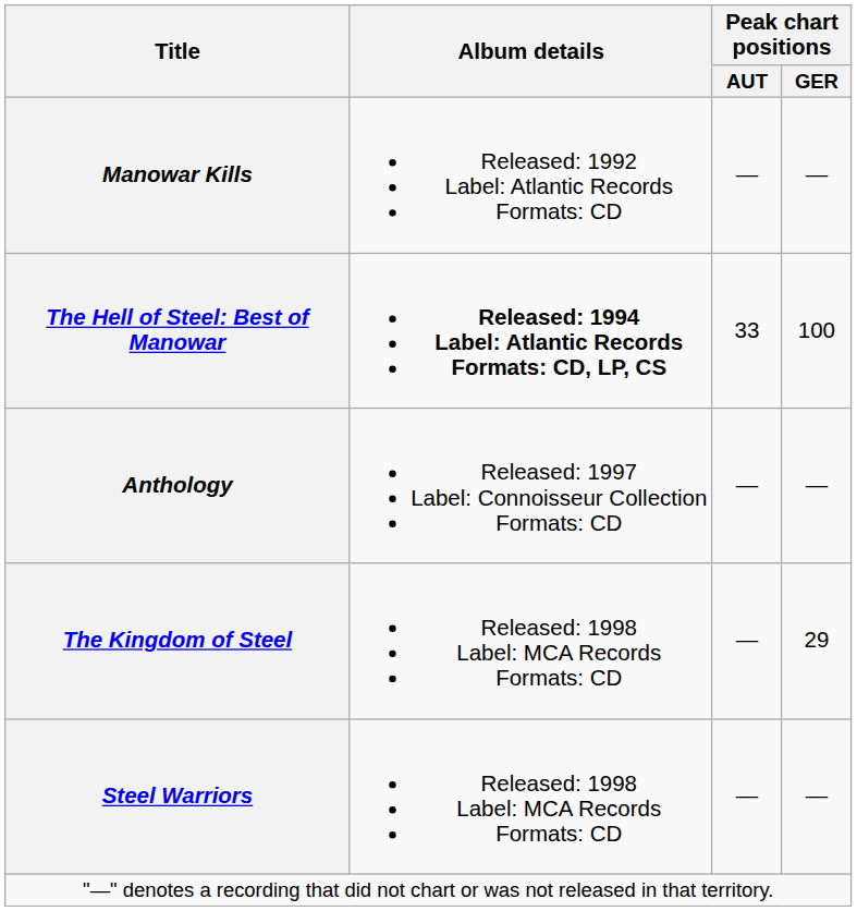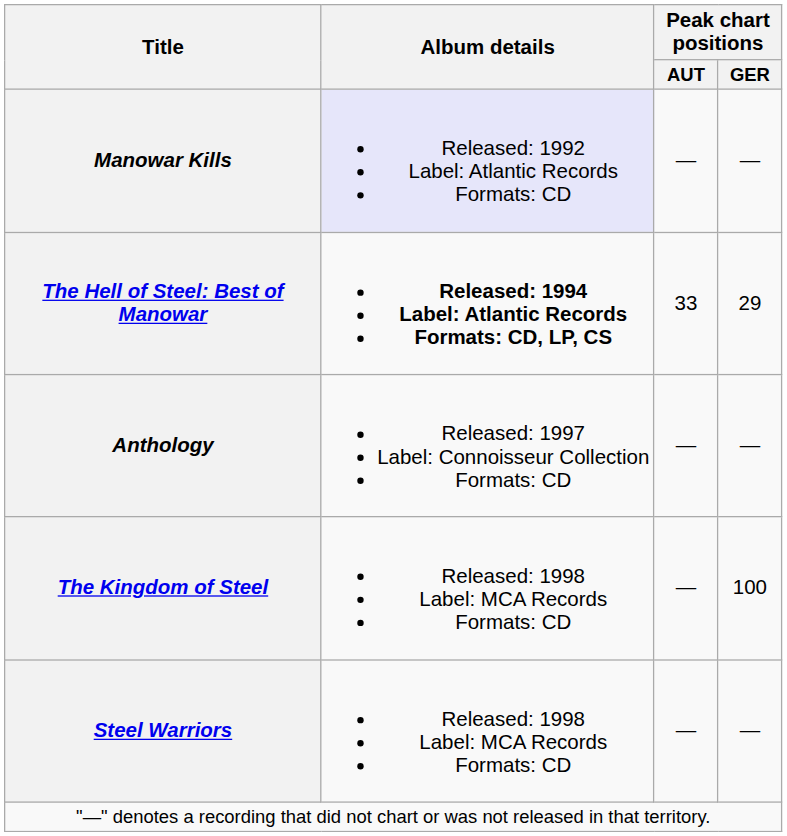 <table class="wikitable plainrowheaders" style="text-align:center;">
 <tr>
 <th scope="col" rowspan="2" style="width:15em;">Title</th>
 <th scope="col" rowspan="2">Album details</th>
 <th scope="col" colspan="2">Peak chart positions</th>
 </tr>
 <tr>
 <th scope="col" style="width:3em;font-size:90%;">AUT<br></th>
 <th scope="col" style="width:3em;font-size:90%;">GER<br></th>
 </tr>
 <tr>
 <th scope="row"><em>Manowar Kills</em></th>
-<td><br><ul><li>Released: 1992</li><li>Label: Atlantic Records</li><li>Formats: CD</li></ul></td>
+<td style="background: lavender;"><br><ul><li>Released: 1992</li><li>Label: Atlantic Records</li><li>Formats: CD</li></ul></td>
 <td>—</td>
 <td>—</td>
 </tr>
 <tr>
 <th scope="row"><em><a href='#'>The Hell of Steel: Best of Manowar</a></em></th>
 <td><strong><br><ul><li>Released: 1994</li><li>Label: Atlantic Records</li><li>Formats: CD, LP, CS</li></ul></strong></td>
 <td>33</td>
-<td>100</td>
+<td>29</td>
 </tr>
 <tr>
 <th scope="row"><em>Anthology</em></th>
 <td><br><ul><li>Released: 1997</li><li>Label: Connoisseur Collection</li><li>Formats: CD</li></ul></td>
 <td>—</td>
 <td>—</td>
 </tr>
 <tr>
 <th scope="row"><em><a href='#'>The Kingdom of Steel</a></em></th>
 <td><br><ul><li>Released: 1998</li><li>Label: MCA Records</li><li>Formats: CD</li></ul></td>
 <td>—</td>
-<td>29</td>
+<td>100</td>
 </tr>
 <tr>
 <th scope="row"><em><a href='#'>Steel Warriors</a></em></th>
 <td><br><ul><li>Released: 1998</li><li>Label: MCA Records</li><li>Formats: CD</li></ul></td>
 <td>—</td>
 <td>—</td>
 </tr>
 <tr>
 <td colspan="25" style="font-size:90%">"—" denotes a recording that did not chart or was not released in that territory.</td>
 </tr>
 </table>
